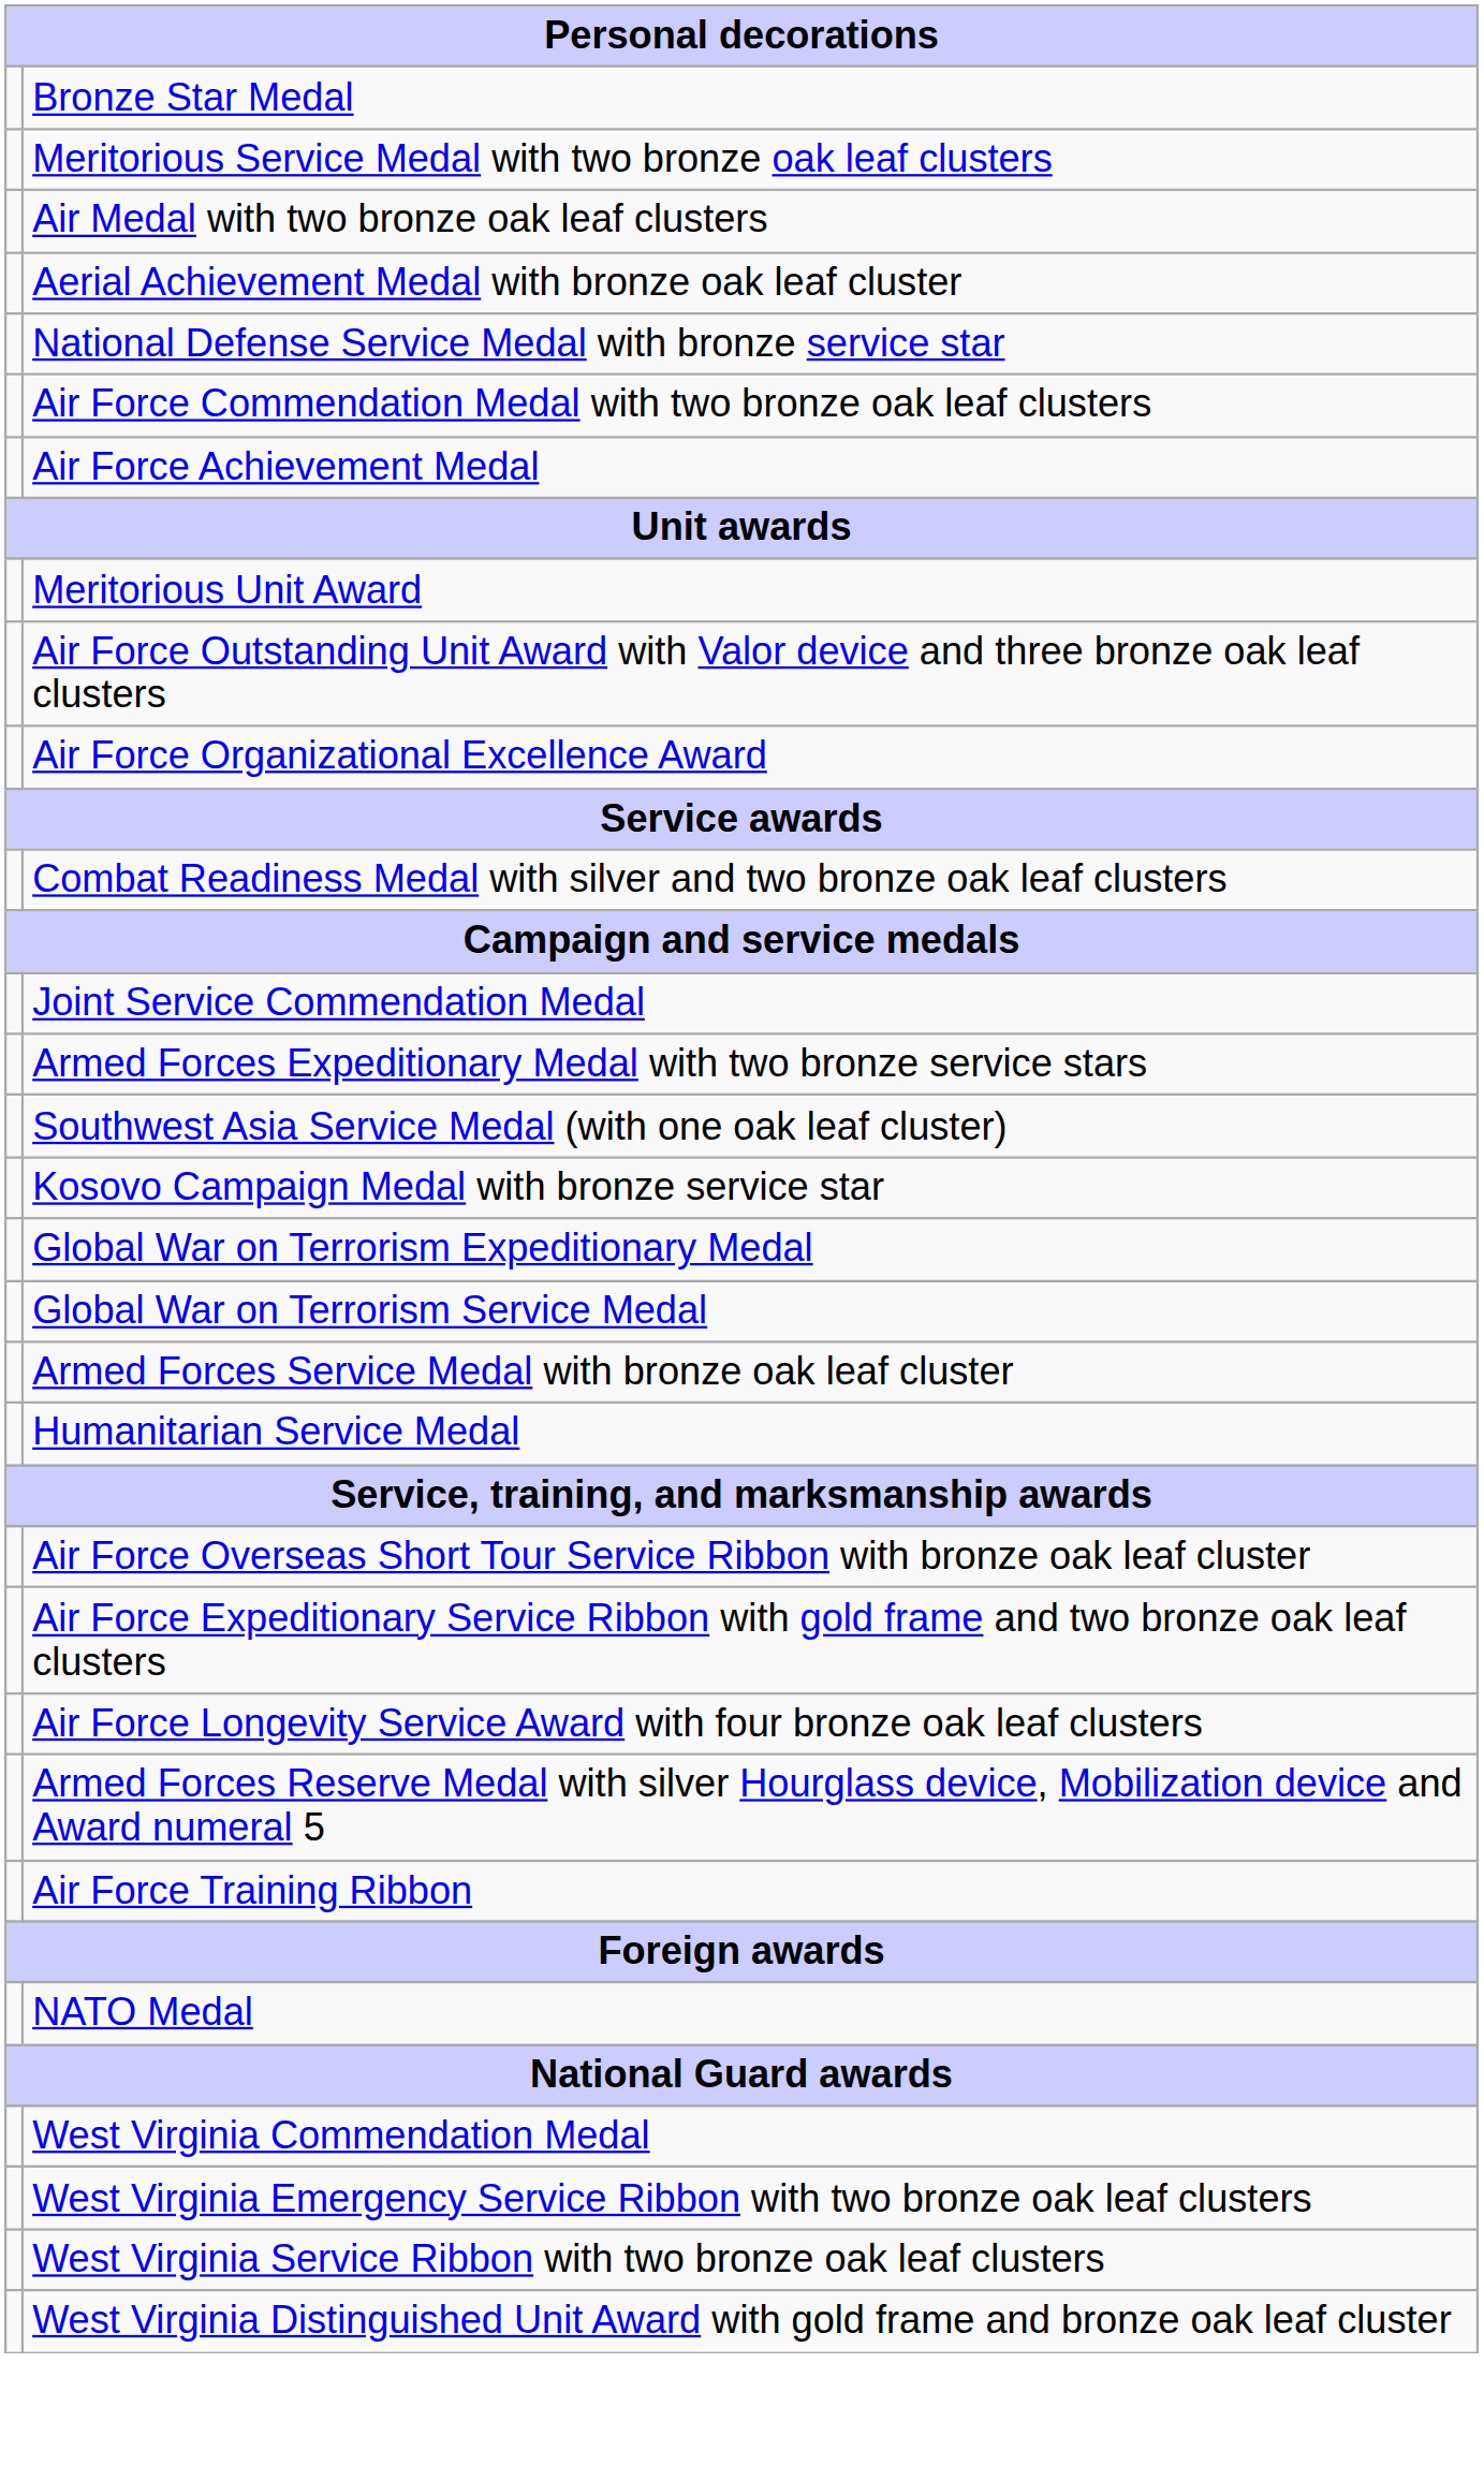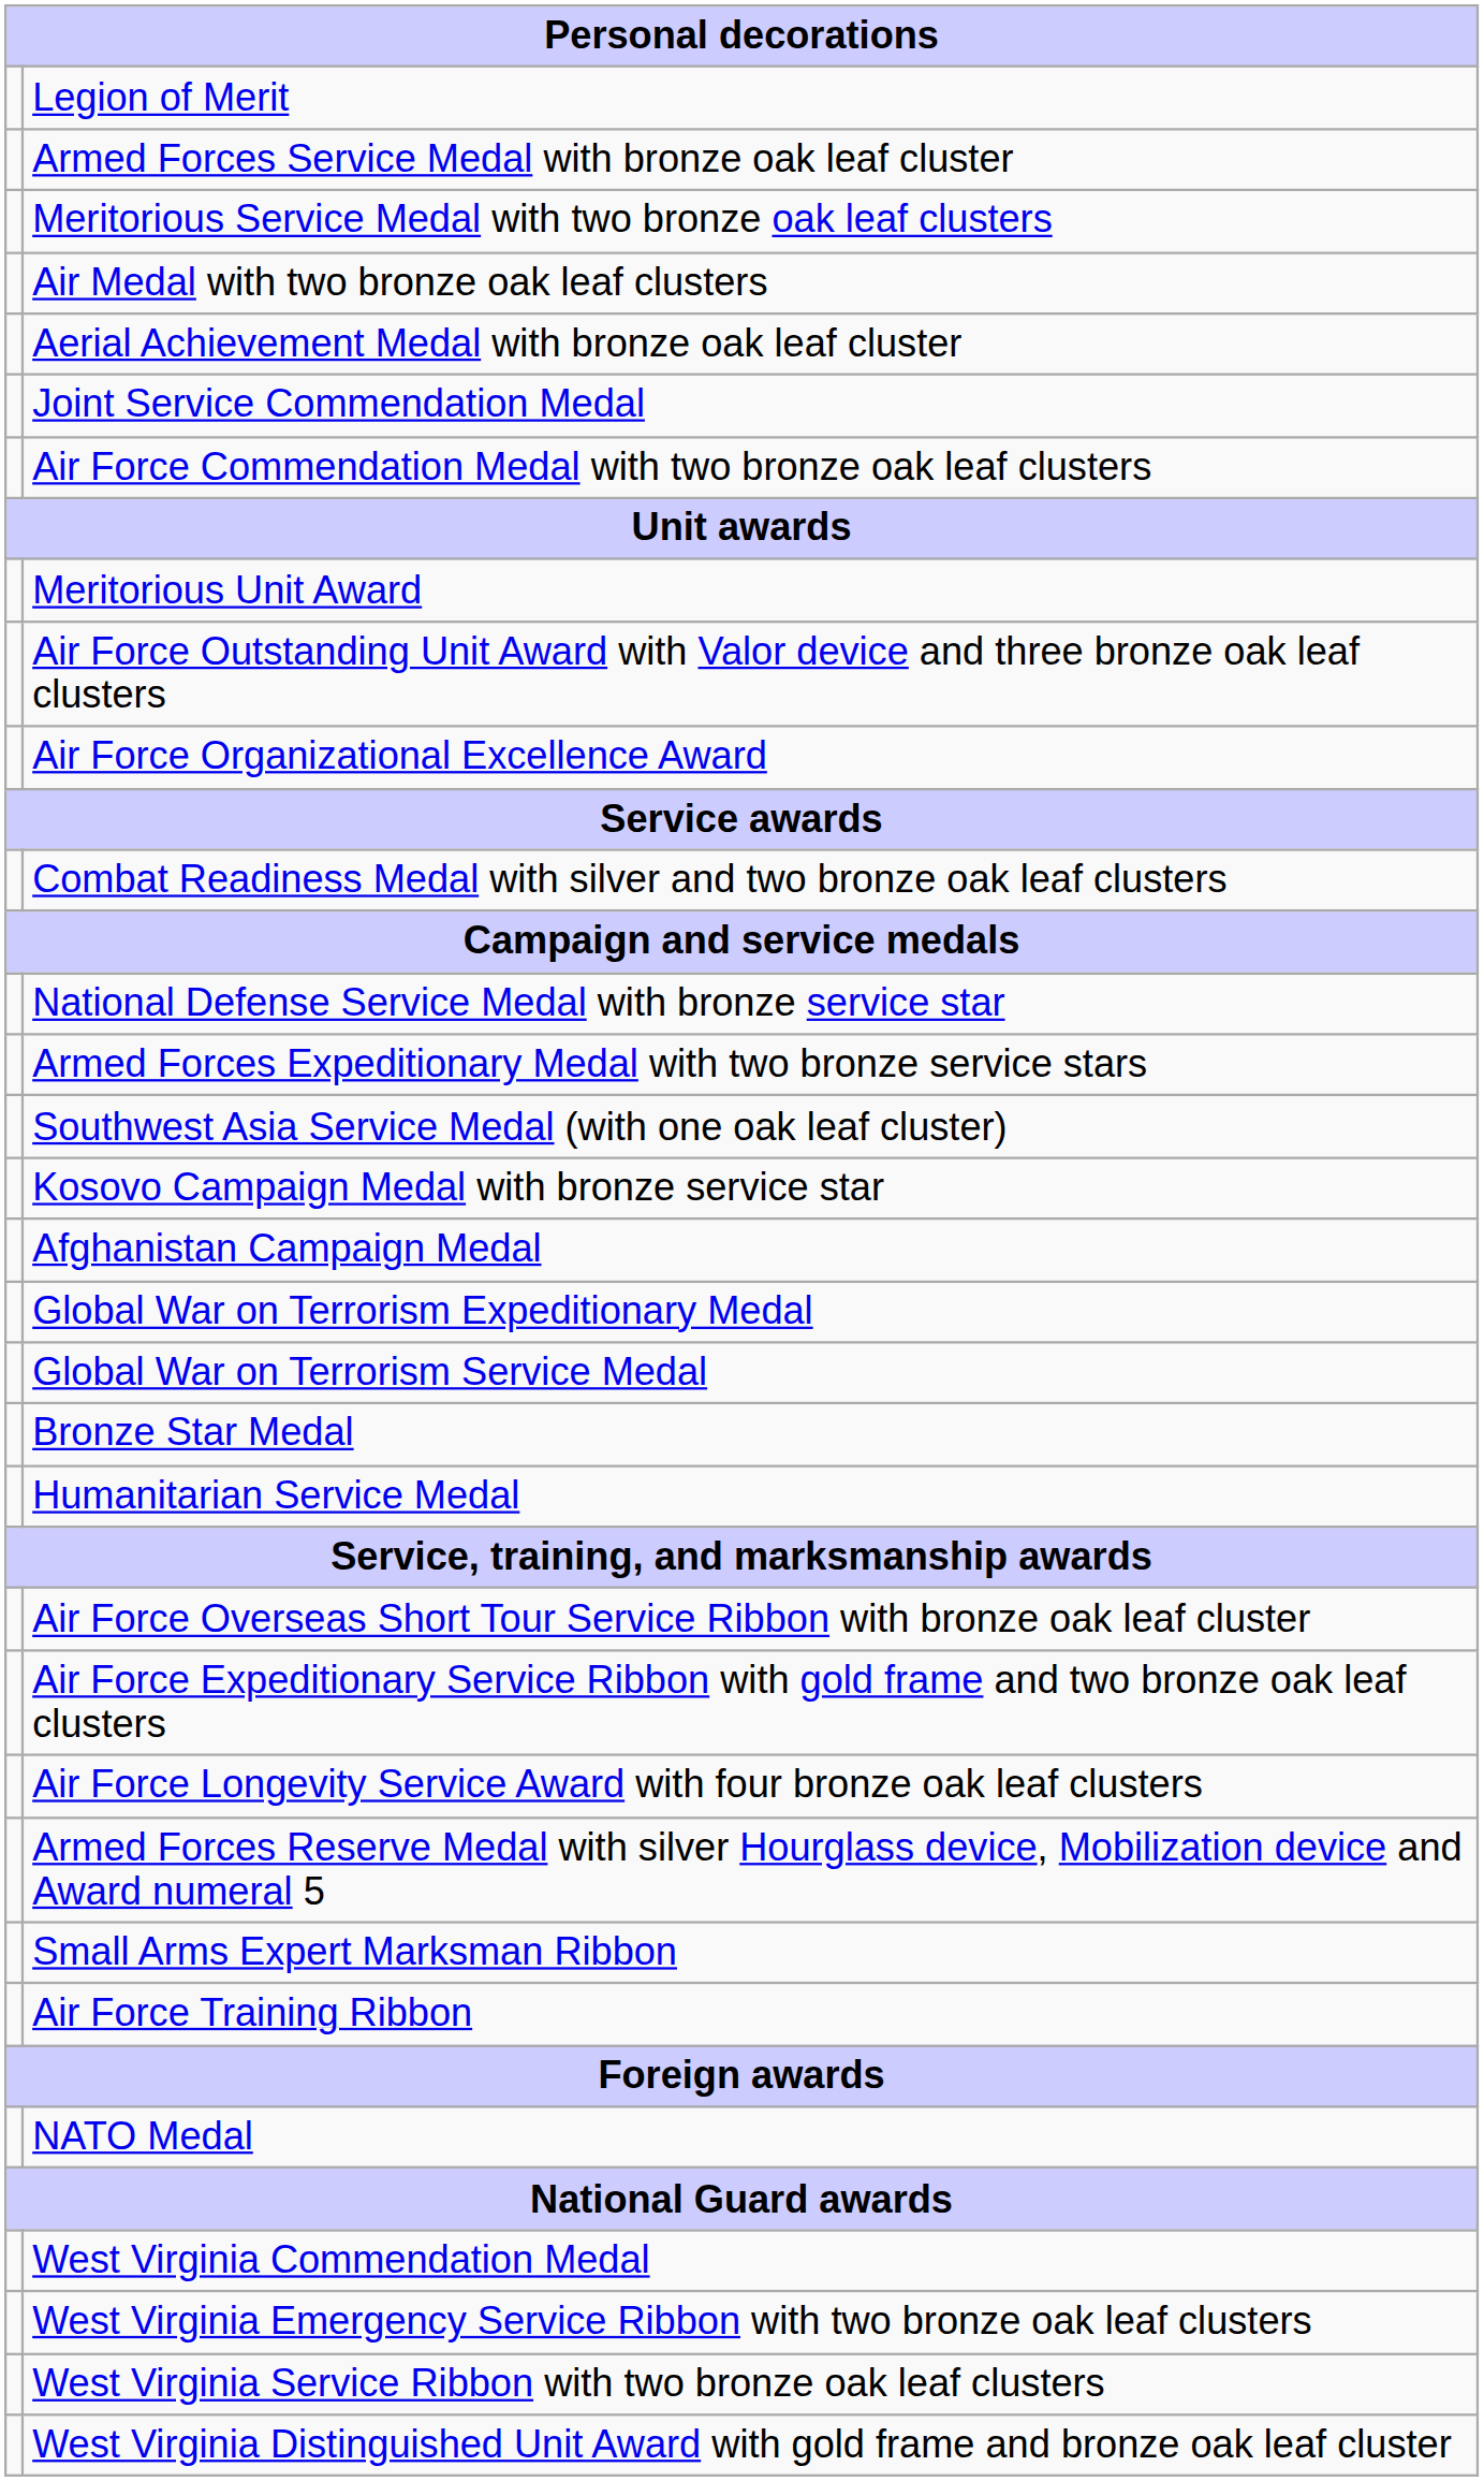 <table class="wikitable">
 <tr style="background:#ccf; text-align:center;">
 <td colspan=2><strong>Personal decorations</strong></td>
 </tr>
 <tr>
 <td></td>
-<td><a href='#'>Bronze Star Medal</a></td>
+<td><a href='#'>Legion of Merit</a></td>
+</tr>
+<tr>
+<td></td>
+<td><a href='#'>Armed Forces Service Medal</a> with bronze oak leaf cluster</td>
 </tr>
 <tr>
 <td></td>
 <td><a href='#'>Meritorious Service Medal</a> with two bronze <a href='#'>oak leaf clusters</a></td>
 </tr>
 <tr>
 <td></td>
 <td><a href='#'>Air Medal</a> with two bronze oak leaf clusters</td>
 </tr>
 <tr>
 <td></td>
 <td><a href='#'>Aerial Achievement Medal</a> with bronze oak leaf cluster</td>
 </tr>
 <tr>
 <td></td>
-<td><a href='#'>National Defense Service Medal</a> with bronze <a href='#'>service star</a></td>
+<td><a href='#'>Joint Service Commendation Medal</a></td>
 </tr>
 <tr>
 <td></td>
 <td><a href='#'>Air Force Commendation Medal</a> with two bronze oak leaf clusters</td>
-</tr>
-<tr>
-<td></td>
-<td><a href='#'>Air Force Achievement Medal</a></td>
 </tr>
 <tr style="background:#ccf; text-align:center;">
 <td colspan=2><strong>Unit awards</strong></td>
 </tr>
 <tr>
 <td></td>
 <td><a href='#'>Meritorious Unit Award</a></td>
 </tr>
 <tr>
 <td></td>
 <td><a href='#'>Air Force Outstanding Unit Award</a> with <a href='#'>Valor device</a> and three bronze oak leaf clusters</td>
 </tr>
 <tr>
 <td></td>
 <td><a href='#'>Air Force Organizational Excellence Award</a></td>
 </tr>
 <tr style="background:#ccf; text-align:center;">
 <td colspan=2><strong>Service awards</strong></td>
 </tr>
 <tr>
 <td></td>
 <td><a href='#'>Combat Readiness Medal</a> with silver and two bronze oak leaf clusters</td>
 </tr>
 <tr style="background:#ccf; text-align:center;">
 <td colspan=2><strong>Campaign and service medals</strong></td>
 </tr>
 <tr>
 <td></td>
-<td><a href='#'>Joint Service Commendation Medal</a></td>
+<td><a href='#'>National Defense Service Medal</a> with bronze <a href='#'>service star</a></td>
 </tr>
 <tr>
 <td></td>
 <td><a href='#'>Armed Forces Expeditionary Medal</a> with two bronze service stars</td>
 </tr>
 <tr>
 <td></td>
 <td><a href='#'>Southwest Asia Service Medal</a> (with one oak leaf cluster)</td>
 </tr>
 <tr>
 <td></td>
 <td><a href='#'>Kosovo Campaign Medal</a> with bronze service star</td>
 </tr>
 <tr>
 <td></td>
+<td><a href='#'>Afghanistan Campaign Medal</a></td>
+</tr>
+<tr>
+<td></td>
 <td><a href='#'>Global War on Terrorism Expeditionary Medal</a></td>
 </tr>
 <tr>
 <td></td>
 <td><a href='#'>Global War on Terrorism Service Medal</a></td>
 </tr>
 <tr>
 <td></td>
-<td><a href='#'>Armed Forces Service Medal</a> with bronze oak leaf cluster</td>
+<td><a href='#'>Bronze Star Medal</a></td>
 </tr>
 <tr>
 <td></td>
 <td><a href='#'>Humanitarian Service Medal</a></td>
 </tr>
 <tr style="background:#ccf; text-align:center;">
 <td colspan=2><strong>Service, training, and marksmanship awards</strong></td>
 </tr>
 <tr>
 <td></td>
 <td><a href='#'>Air Force Overseas Short Tour Service Ribbon</a> with bronze oak leaf cluster</td>
 </tr>
 <tr>
 <td></td>
 <td><a href='#'>Air Force Expeditionary Service Ribbon</a> with <a href='#'>gold frame</a> and two bronze oak leaf clusters</td>
 </tr>
 <tr>
 <td></td>
 <td><a href='#'>Air Force Longevity Service Award</a> with four bronze oak leaf clusters</td>
 </tr>
 <tr>
 <td></td>
 <td><a href='#'>Armed Forces Reserve Medal</a> with silver <a href='#'>Hourglass device</a>, <a href='#'>Mobilization device</a> and <a href='#'>Award numeral</a> 5</td>
+</tr>
+<tr>
+<td></td>
+<td><a href='#'>Small Arms Expert Marksman Ribbon</a></td>
 </tr>
 <tr>
 <td></td>
 <td><a href='#'>Air Force Training Ribbon</a></td>
 </tr>
 <tr style="background:#ccf; text-align:center;">
 <td colspan=2><strong>Foreign awards</strong></td>
 </tr>
 <tr>
 <td></td>
 <td><a href='#'>NATO Medal</a></td>
 </tr>
 <tr style="background:#ccf; text-align:center;">
 <td colspan=2><strong>National Guard awards</strong></td>
 </tr>
 <tr>
 <td></td>
 <td><a href='#'>West Virginia Commendation Medal</a></td>
 </tr>
 <tr>
 <td></td>
 <td><a href='#'>West Virginia Emergency Service Ribbon</a> with two bronze oak leaf clusters</td>
 </tr>
 <tr>
 <td></td>
 <td><a href='#'>West Virginia Service Ribbon</a> with two bronze oak leaf clusters</td>
 </tr>
 <tr>
 <td></td>
 <td><a href='#'>West Virginia Distinguished Unit Award</a> with gold frame and bronze oak leaf cluster</td>
 </tr>
 </table>
